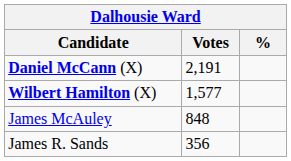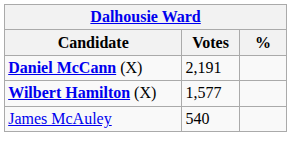 <table class="wikitable">
 <tr>
 <th colspan="3"><a href='#'>Dalhousie Ward</a></th>
 </tr>
 <tr>
 <th style="width: 170px">Candidate</th>
 <th style="width: 50px">Votes</th>
 <th style="width: 40px">%</th>
 </tr>
 <tr>
 <td><strong><a href='#'>Daniel McCann</a></strong> (X)</td>
 <td>2,191</td>
 <td></td>
 </tr>
 <tr>
 <td><strong><a href='#'>Wilbert Hamilton</a></strong> (X)</td>
 <td>1,577</td>
 <td></td>
 </tr>
 <tr>
 <td><a href='#'>James McAuley</a></td>
-<td>848</td>
-<td></td>
-</tr>
-<tr>
-<td>James R. Sands</td>
-<td>356</td>
+<td>540</td>
 <td></td>
 </tr>
 </table>
